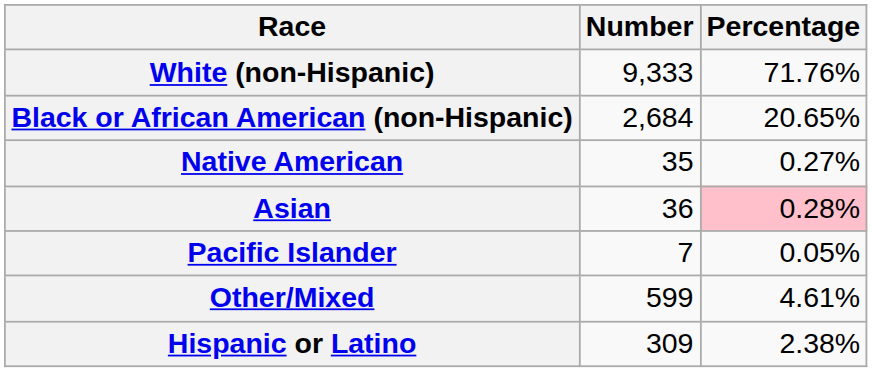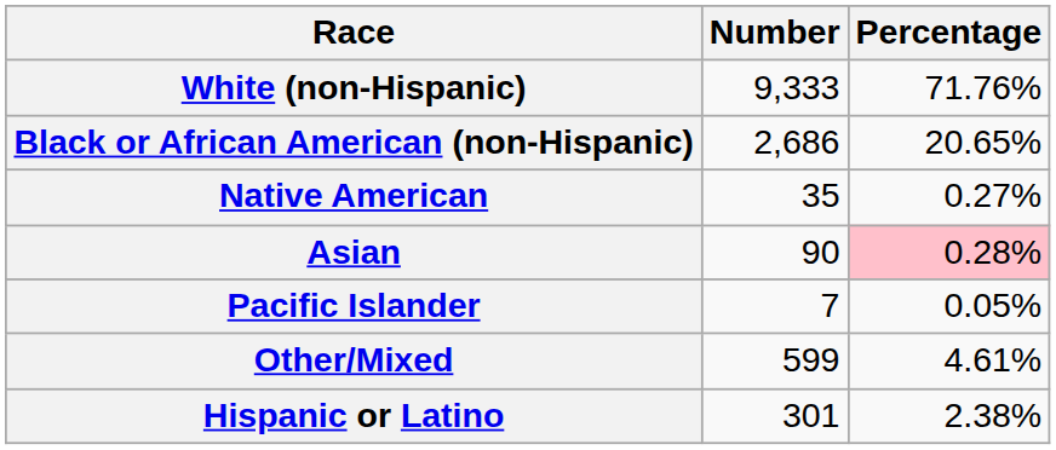 <table class="wikitable" style="text-align:right">
 <tr>
 <th scope="col">Race</th>
 <th scope="col">Number</th>
 <th scope="col">Percentage</th>
 </tr>
 <tr>
 <th scope="row"><a href='#'>White</a> (non-Hispanic)</th>
 <td>9,333</td>
 <td>71.76%</td>
 </tr>
 <tr>
 <th scope="row"><a href='#'>Black or African American</a> (non-Hispanic)</th>
-<td>2,684</td>
+<td>2,686</td>
 <td>20.65%</td>
 </tr>
 <tr>
 <th scope="row"><a href='#'>Native American</a></th>
 <td>35</td>
 <td>0.27%</td>
 </tr>
 <tr>
 <th scope="row"><a href='#'>Asian</a></th>
-<td>36</td>
+<td>90</td>
 <td style="background: pink;">0.28%</td>
 </tr>
 <tr>
 <th scope="row"><a href='#'>Pacific Islander</a></th>
 <td>7</td>
 <td>0.05%</td>
 </tr>
 <tr>
 <th scope="row"><a href='#'>Other/Mixed</a></th>
 <td>599</td>
 <td>4.61%</td>
 </tr>
 <tr>
 <th scope="row"><a href='#'>Hispanic</a> or <a href='#'>Latino</a></th>
-<td>309</td>
+<td>301</td>
 <td>2.38%</td>
 </tr>
 </table>
